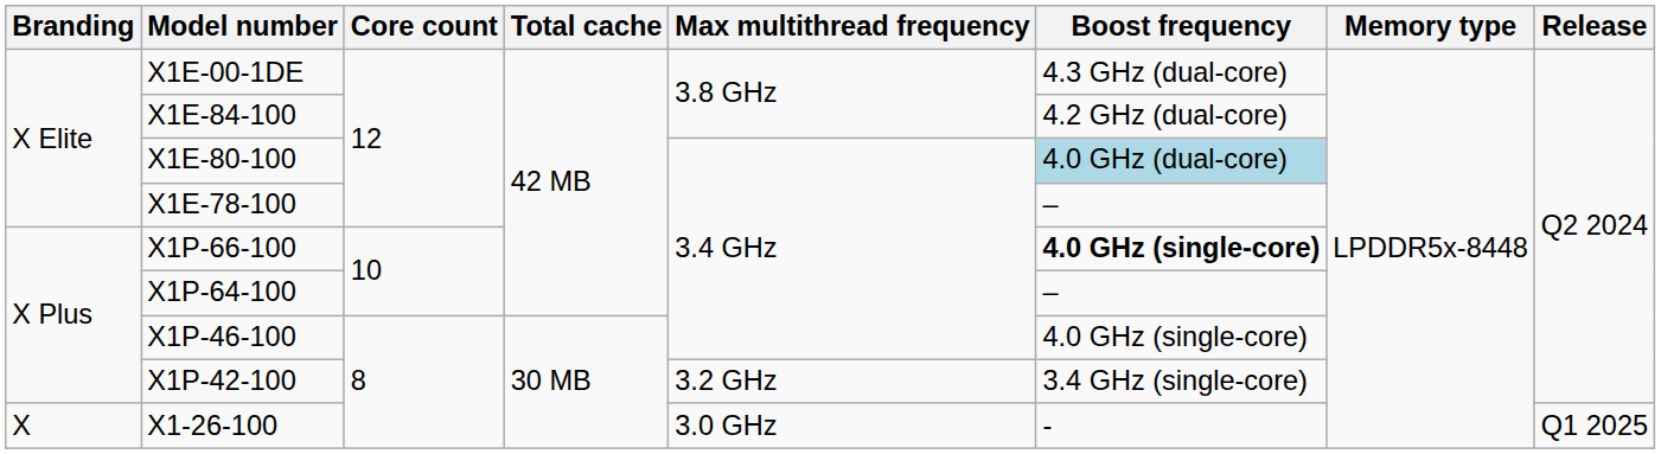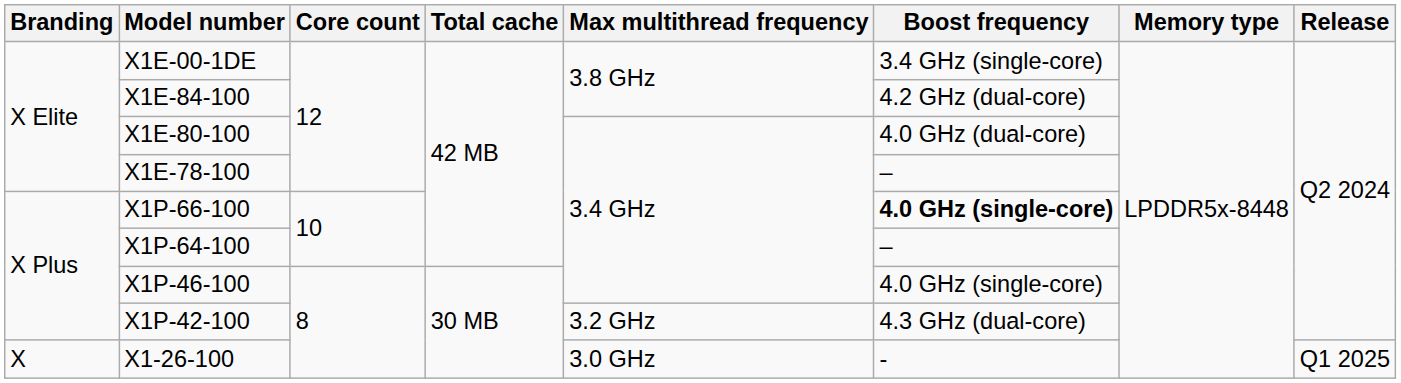 <table class="wikitable sortable">
 <tr>
 <th>Branding</th>
 <th>Model number</th>
 <th>Core count</th>
 <th>Total cache</th>
 <th>Max multithread frequency</th>
 <th>Boost frequency</th>
 <th>Memory type</th>
 <th>Release</th>
 </tr>
 <tr>
 <td rowspan="4">X Elite</td>
 <td>X1E-00-1DE</td>
 <td rowspan="4">12</td>
 <td rowspan="6">42 MB</td>
 <td rowspan="2">3.8 GHz</td>
-<td>4.3 GHz (dual-core)</td>
+<td>3.4 GHz (single-core)</td>
 <td rowspan="9">LPDDR5x-8448</td>
 <td rowspan="8">Q2 2024</td>
 </tr>
 <tr>
 <td>X1E-84-100</td>
 <td>4.2 GHz (dual-core)</td>
 </tr>
 <tr>
 <td>X1E-80-100</td>
 <td rowspan="5">3.4 GHz</td>
-<td style="background: lightblue;">4.0 GHz (dual-core)</td>
+<td>4.0 GHz (dual-core)</td>
 </tr>
 <tr>
 <td>X1E-78-100</td>
 <td>–</td>
 </tr>
 <tr>
 <td rowspan="4">X Plus</td>
 <td>X1P-66-100</td>
 <td rowspan="2">10</td>
 <td><strong>4.0 GHz (single-core)</strong></td>
 </tr>
 <tr>
 <td>X1P-64-100</td>
 <td>–</td>
 </tr>
 <tr>
 <td>X1P-46-100</td>
 <td rowspan="3">8</td>
 <td rowspan="3">30 MB</td>
 <td>4.0 GHz (single-core)</td>
 </tr>
 <tr>
 <td>X1P-42-100</td>
 <td>3.2 GHz</td>
-<td>3.4 GHz (single-core)</td>
+<td>4.3 GHz (dual-core)</td>
 </tr>
 <tr>
 <td>X</td>
 <td>X1-26-100</td>
 <td>3.0 GHz</td>
 <td>-</td>
 <td>Q1 2025</td>
 </tr>
 </table>
